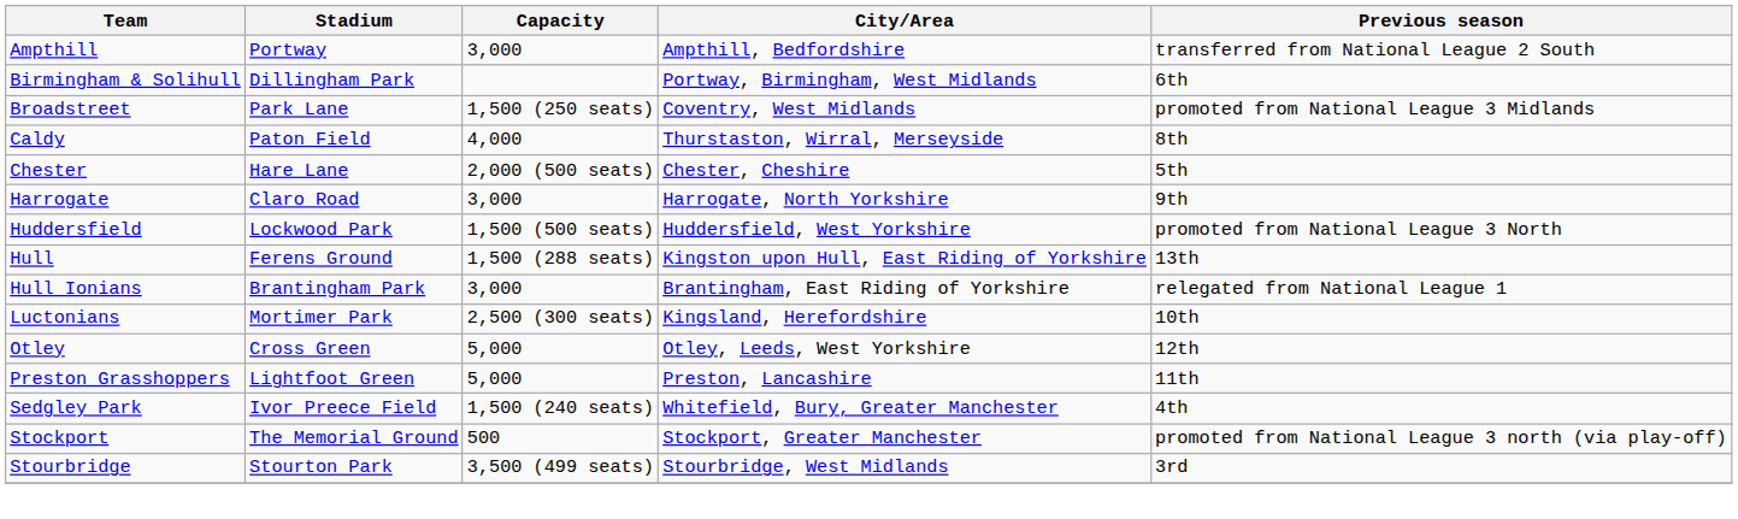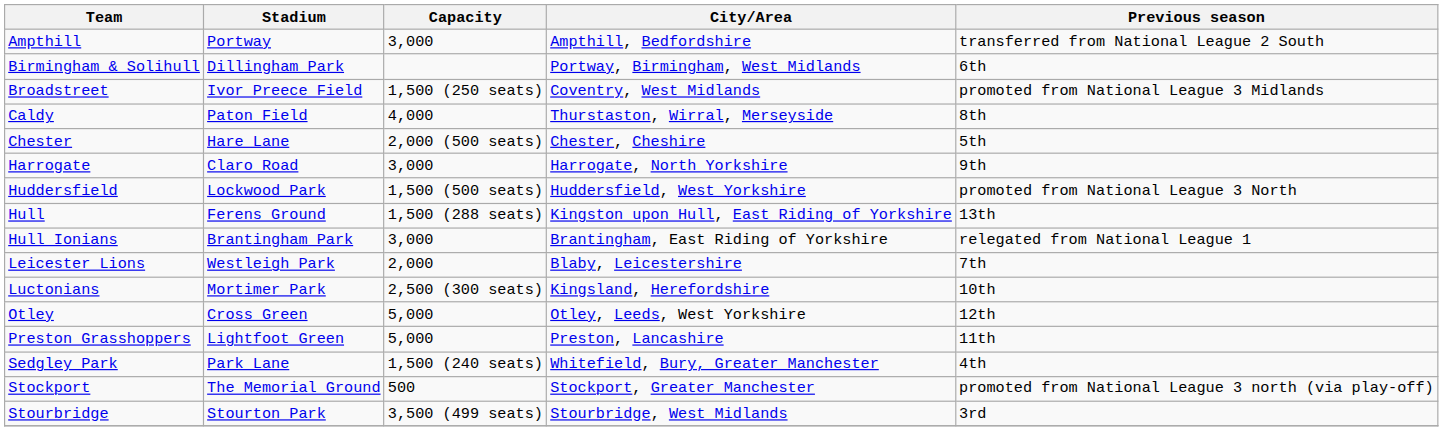 <table class="wikitable sortable">
 <tr>
 <th>Team</th>
 <th>Stadium</th>
 <th>Capacity</th>
 <th>City/Area</th>
 <th>Previous season</th>
 </tr>
 <tr>
 <td><a href='#'>Ampthill</a></td>
 <td><a href='#'>Portway</a></td>
 <td>3,000</td>
 <td><a href='#'>Ampthill</a>, <a href='#'>Bedfordshire</a></td>
 <td>transferred from National League 2 South</td>
 </tr>
 <tr>
 <td><a href='#'>Birmingham & Solihull</a></td>
 <td><a href='#'>Dillingham Park</a></td>
 <td></td>
 <td><a href='#'>Portway</a>, <a href='#'>Birmingham</a>, <a href='#'>West Midlands</a></td>
 <td>6th</td>
 </tr>
 <tr>
 <td><a href='#'>Broadstreet</a></td>
-<td><a href='#'>Park Lane</a></td>
+<td><a href='#'>Ivor Preece Field</a></td>
 <td>1,500 (250 seats)</td>
 <td><a href='#'>Coventry</a>, <a href='#'>West Midlands</a></td>
 <td>promoted from National League 3 Midlands</td>
 </tr>
 <tr>
 <td><a href='#'>Caldy</a></td>
 <td><a href='#'>Paton Field</a></td>
 <td>4,000</td>
 <td><a href='#'>Thurstaston</a>, <a href='#'>Wirral</a>, <a href='#'>Merseyside</a></td>
 <td>8th</td>
 </tr>
 <tr>
 <td><a href='#'>Chester</a></td>
 <td><a href='#'>Hare Lane</a></td>
 <td>2,000 (500 seats)</td>
 <td><a href='#'>Chester</a>, <a href='#'>Cheshire</a></td>
 <td>5th</td>
 </tr>
 <tr>
 <td><a href='#'>Harrogate</a></td>
 <td><a href='#'>Claro Road</a></td>
 <td>3,000</td>
 <td><a href='#'>Harrogate</a>, <a href='#'>North Yorkshire</a></td>
 <td>9th</td>
 </tr>
 <tr>
 <td><a href='#'>Huddersfield</a></td>
 <td><a href='#'>Lockwood Park</a></td>
 <td>1,500 (500 seats)</td>
 <td><a href='#'>Huddersfield</a>, <a href='#'>West Yorkshire</a></td>
 <td>promoted from National League 3 North</td>
 </tr>
 <tr>
 <td><a href='#'>Hull</a></td>
 <td><a href='#'>Ferens Ground</a></td>
 <td>1,500 (288 seats)</td>
 <td><a href='#'>Kingston upon Hull</a>, <a href='#'>East Riding of Yorkshire</a></td>
 <td>13th</td>
 </tr>
 <tr>
 <td><a href='#'>Hull Ionians</a></td>
 <td><a href='#'>Brantingham Park</a></td>
 <td>3,000</td>
 <td><a href='#'>Brantingham</a>, East Riding of Yorkshire</td>
 <td>relegated from National League 1</td>
 </tr>
 <tr>
+<td><a href='#'>Leicester Lions</a></td>
+<td><a href='#'>Westleigh Park</a></td>
+<td>2,000</td>
+<td><a href='#'>Blaby</a>, <a href='#'>Leicestershire</a></td>
+<td>7th</td>
+</tr>
+<tr>
 <td><a href='#'>Luctonians</a></td>
 <td><a href='#'>Mortimer Park</a></td>
 <td>2,500 (300 seats)</td>
 <td><a href='#'>Kingsland</a>, <a href='#'>Herefordshire</a></td>
 <td>10th</td>
 </tr>
 <tr>
 <td><a href='#'>Otley</a></td>
 <td><a href='#'>Cross Green</a></td>
 <td>5,000</td>
 <td><a href='#'>Otley</a>, <a href='#'>Leeds</a>, West Yorkshire</td>
 <td>12th</td>
 </tr>
 <tr>
 <td><a href='#'>Preston Grasshoppers</a></td>
 <td><a href='#'>Lightfoot Green</a></td>
 <td>5,000</td>
 <td><a href='#'>Preston</a>, <a href='#'>Lancashire</a></td>
 <td>11th</td>
 </tr>
 <tr>
 <td><a href='#'>Sedgley Park</a></td>
-<td><a href='#'>Ivor Preece Field</a></td>
+<td><a href='#'>Park Lane</a></td>
 <td>1,500 (240 seats)</td>
 <td><a href='#'>Whitefield</a>, <a href='#'>Bury, Greater Manchester</a></td>
 <td>4th</td>
 </tr>
 <tr>
 <td><a href='#'>Stockport</a></td>
 <td><a href='#'>The Memorial Ground</a></td>
 <td>500</td>
 <td><a href='#'>Stockport</a>, <a href='#'>Greater Manchester</a></td>
 <td>promoted from National League 3 north (via play-off)</td>
 </tr>
 <tr>
 <td><a href='#'>Stourbridge</a></td>
 <td><a href='#'>Stourton Park</a></td>
 <td>3,500 (499 seats)</td>
 <td><a href='#'>Stourbridge</a>, <a href='#'>West Midlands</a></td>
 <td>3rd</td>
 </tr>
 <tr>
 </tr>
 </table>
